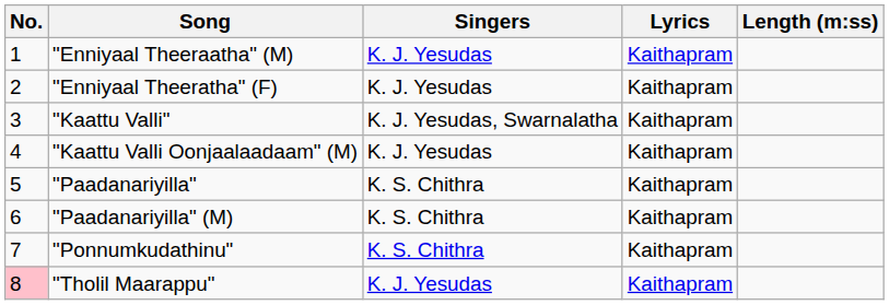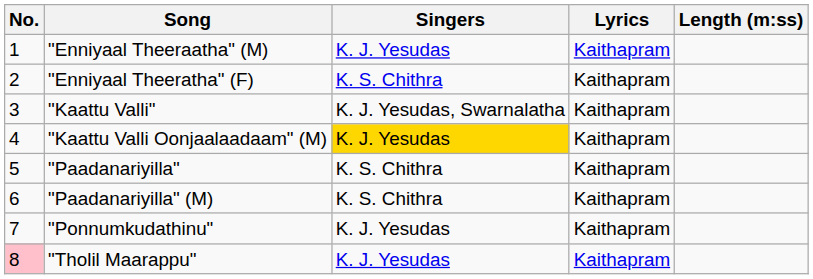 <table class="wikitable" style="font-size:95%;">
 <tr>
 <th>No.</th>
 <th>Song</th>
 <th>Singers</th>
 <th>Lyrics</th>
 <th>Length (m:ss)</th>
 </tr>
 <tr>
 <td>1</td>
 <td>"Enniyaal Theeraatha" (M)</td>
 <td><a href='#'>K. J. Yesudas</a></td>
 <td><a href='#'>Kaithapram</a></td>
 <td></td>
 </tr>
 <tr>
 <td>2</td>
 <td>"Enniyaal Theeratha" (F)</td>
-<td>K. J. Yesudas</td>
+<td><a href='#'>K. S. Chithra</a></td>
 <td>Kaithapram</td>
 <td></td>
 </tr>
 <tr>
 <td>3</td>
 <td>"Kaattu Valli"</td>
 <td>K. J. Yesudas, Swarnalatha</td>
 <td>Kaithapram</td>
 <td></td>
 </tr>
 <tr>
 <td>4</td>
 <td>"Kaattu Valli Oonjaalaadaam" (M)</td>
-<td>K. J. Yesudas</td>
+<td style="background: gold;">K. J. Yesudas</td>
 <td>Kaithapram</td>
 <td></td>
 </tr>
 <tr>
 <td>5</td>
 <td>"Paadanariyilla"</td>
 <td>K. S. Chithra</td>
 <td>Kaithapram</td>
 <td></td>
 </tr>
 <tr>
 <td>6</td>
 <td>"Paadanariyilla" (M)</td>
 <td>K. S. Chithra</td>
 <td>Kaithapram</td>
 <td></td>
 </tr>
 <tr>
 <td>7</td>
 <td>"Ponnumkudathinu"</td>
-<td><a href='#'>K. S. Chithra</a></td>
+<td>K. J. Yesudas</td>
 <td>Kaithapram</td>
 <td></td>
 </tr>
 <tr>
 <td style="background: pink;">8</td>
 <td>"Tholil Maarappu"</td>
 <td><a href='#'>K. J. Yesudas</a></td>
 <td><a href='#'>Kaithapram</a></td>
 <td></td>
 </tr>
 </table>
